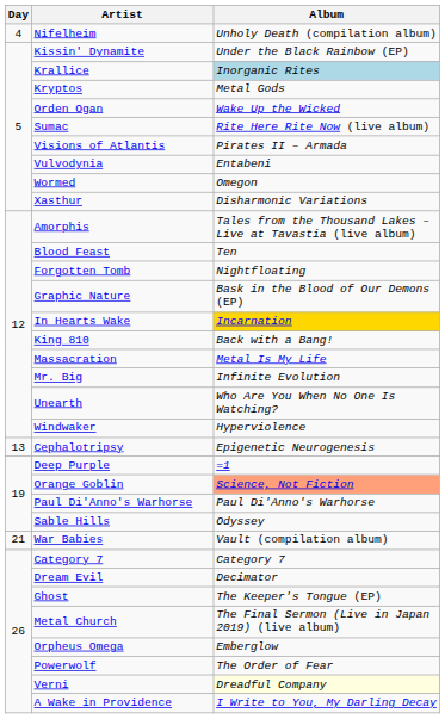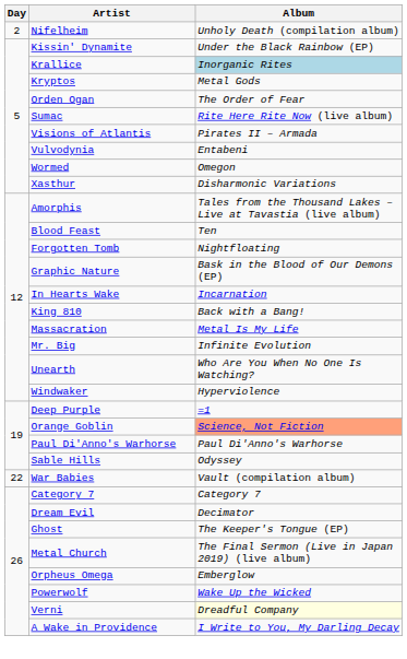 <table class="wikitable" id="table_July">
 <tr>
 <th style="width:20px;">Day</th>
 <th style="width:200px;">Artist</th>
 <th style="width:250px;">Album</th>
 </tr>
 <tr>
-<td style="text-align:center;" rowspan="1">4</td>
+<td style="text-align:center;" rowspan="1">2</td>
 <td><a href='#'>Nifelheim</a></td>
 <td><em>Unholy Death</em> (compilation album)</td>
 </tr>
 <tr>
 <td style="text-align:center;" rowspan="9">5</td>
 <td><a href='#'>Kissin' Dynamite</a></td>
 <td><em>Under the Black Rainbow</em> (EP)</td>
 </tr>
 <tr>
 <td><a href='#'>Krallice</a></td>
 <td style="background: lightblue;"><em>Inorganic Rites</em></td>
 </tr>
 <tr>
 <td><a href='#'>Kryptos</a></td>
 <td><em>Metal Gods</em></td>
 </tr>
 <tr>
 <td><a href='#'>Orden Ogan</a></td>
-<td><em><a href='#'>Wake Up the Wicked</a></em></td>
+<td><em>The Order of Fear</em></td>
 </tr>
 <tr>
 <td><a href='#'>Sumac</a></td>
 <td><em><a href='#'>Rite Here Rite Now</a></em> (live album)</td>
 </tr>
 <tr>
 <td><a href='#'>Visions of Atlantis</a></td>
 <td><em>Pirates II – Armada</em></td>
 </tr>
 <tr>
 <td><a href='#'>Vulvodynia</a></td>
 <td><em>Entabeni</em></td>
 </tr>
 <tr>
 <td><a href='#'>Wormed</a></td>
 <td><em>Omegon</em></td>
 </tr>
 <tr>
 <td><a href='#'>Xasthur</a></td>
 <td><em>Disharmonic Variations</em></td>
 </tr>
 <tr>
 <td style="text-align:center;" rowspan="10">12</td>
 <td><a href='#'>Amorphis</a></td>
 <td><em>Tales from the Thousand Lakes – Live at Tavastia</em> (live album)</td>
 </tr>
 <tr>
 <td><a href='#'>Blood Feast</a></td>
 <td><em>Ten</em></td>
 </tr>
 <tr>
 <td><a href='#'>Forgotten Tomb</a></td>
 <td><em>Nightfloating</em></td>
 </tr>
 <tr>
 <td><a href='#'>Graphic Nature</a></td>
 <td><em>Bask in the Blood of Our Demons</em> (EP)</td>
 </tr>
 <tr>
 <td><a href='#'>In Hearts Wake</a></td>
-<td style="background: gold;"><em><a href='#'>Incarnation</a></em></td>
+<td><em><a href='#'>Incarnation</a></em></td>
 </tr>
 <tr>
 <td><a href='#'>King 810</a></td>
 <td><em>Back with a Bang!</em></td>
 </tr>
 <tr>
 <td><a href='#'>Massacration</a></td>
 <td><em><a href='#'>Metal Is My Life</a></em></td>
 </tr>
 <tr>
 <td><a href='#'>Mr. Big</a></td>
 <td><em>Infinite Evolution</em></td>
 </tr>
 <tr>
 <td><a href='#'>Unearth</a></td>
 <td><em>Who Are You When No One Is Watching?</em></td>
 </tr>
 <tr>
 <td><a href='#'>Windwaker</a></td>
 <td><em>Hyperviolence</em></td>
 </tr>
 <tr>
-<td style="text-align:center;" rowspan="1">13</td>
-<td><a href='#'>Cephalotripsy</a></td>
-<td><em>Epigenetic Neurogenesis</em></td>
-</tr>
-<tr>
 <td style="text-align:center;" rowspan="4">19</td>
 <td><a href='#'>Deep Purple</a></td>
 <td><em><a href='#'>=1</a></em></td>
 </tr>
 <tr>
 <td><a href='#'>Orange Goblin</a></td>
 <td style="background: lightsalmon;"><em><a href='#'>Science, Not Fiction</a></em></td>
 </tr>
 <tr>
 <td><a href='#'>Paul Di'Anno's Warhorse</a></td>
 <td><em>Paul Di'Anno's Warhorse</em></td>
 </tr>
 <tr>
 <td><a href='#'>Sable Hills</a></td>
 <td><em>Odyssey</em></td>
 </tr>
 <tr>
-<td style="text-align:center;" rowspan="1">21</td>
+<td style="text-align:center;" rowspan="1">22</td>
 <td><a href='#'>War Babies</a></td>
 <td><em>Vault</em> (compilation album)</td>
 </tr>
 <tr>
 <td style="text-align:center;" rowspan="8">26</td>
 <td><a href='#'>Category 7</a></td>
 <td><em>Category 7</em></td>
 </tr>
 <tr>
 <td><a href='#'>Dream Evil</a></td>
 <td><em>Decimator</em></td>
 </tr>
 <tr>
 <td><a href='#'>Ghost</a></td>
 <td><em>The Keeper's Tongue</em> (EP)</td>
 </tr>
 <tr>
 <td><a href='#'>Metal Church</a></td>
 <td><em>The Final Sermon (Live in Japan 2019)</em> (live album)</td>
 </tr>
 <tr>
 <td><a href='#'>Orpheus Omega</a></td>
 <td><em>Emberglow</em></td>
 </tr>
 <tr>
 <td><a href='#'>Powerwolf</a></td>
-<td><em>The Order of Fear</em></td>
+<td><em><a href='#'>Wake Up the Wicked</a></em></td>
 </tr>
 <tr>
 <td><a href='#'>Verni</a></td>
 <td style="background: lightyellow;"><em>Dreadful Company</em></td>
 </tr>
 <tr>
 <td><a href='#'>A Wake in Providence</a></td>
 <td><em><a href='#'>I Write to You, My Darling Decay</a></em></td>
 </tr>
 </table>
